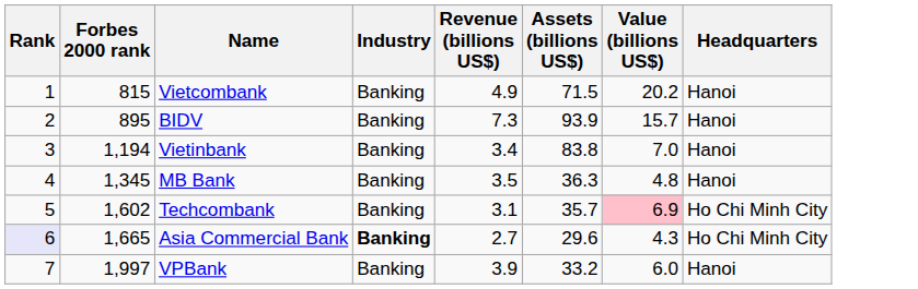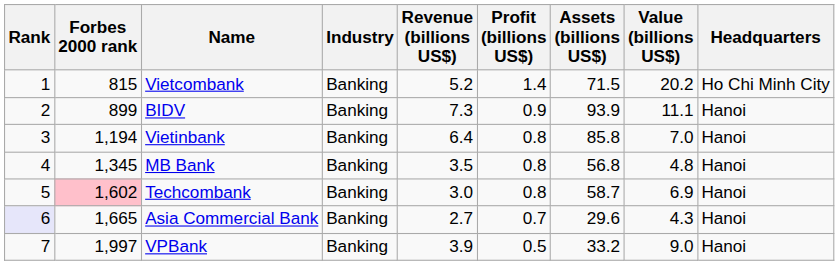 <table class="wikitable sortable" style="text-align:right;">
 <tr>
 <th align="center">Rank</th>
 <th align="center">Forbes <br>2000 rank</th>
 <th align="center">Name</th>
 <th align="center">Industry</th>
 <th align="center">Revenue<br>(billions <br>US$)</th>
+<th align="center">Profit<br>(billions <br>US$)</th>
 <th align="center">Assets<br>(billions <br>US$)</th>
 <th align="center">Value<br>(billions <br>US$)</th>
 <th align="center">Headquarters</th>
 </tr>
 <tr>
 <td>1</td>
 <td>815</td>
 <td align="left"><a href='#'>Vietcombank</a></td>
 <td align="left">Banking</td>
-<td>4.9</td>
+<td>5.2</td>
+<td>1.4</td>
 <td>71.5</td>
 <td>20.2</td>
-<td align="left">Hanoi</td>
+<td align="left">Ho Chi Minh City</td>
 </tr>
 <tr>
 <td>2</td>
-<td>895</td>
+<td>899</td>
 <td align="left"><a href='#'>BIDV</a></td>
 <td align="left">Banking</td>
 <td>7.3</td>
+<td>0.9</td>
 <td>93.9</td>
-<td>15.7</td>
+<td>11.1</td>
 <td align="left">Hanoi</td>
 </tr>
 <tr>
 <td>3</td>
 <td>1,194</td>
 <td align="left"><a href='#'>Vietinbank</a></td>
 <td align="left">Banking</td>
-<td>3.4</td>
-<td>83.8</td>
+<td>6.4</td>
+<td>0.8</td>
+<td>85.8</td>
 <td>7.0</td>
 <td align="left">Hanoi</td>
 </tr>
 <tr>
 <td>4</td>
 <td>1,345</td>
 <td align="left"><a href='#'>MB Bank</a></td>
 <td align="left">Banking</td>
 <td>3.5</td>
-<td>36.3</td>
+<td>0.8</td>
+<td>56.8</td>
 <td>4.8</td>
 <td align="left">Hanoi</td>
 </tr>
 <tr>
 <td>5</td>
-<td>1,602</td>
+<td style="background: pink;">1,602</td>
 <td align="left"><a href='#'>Techcombank</a></td>
 <td align="left">Banking</td>
-<td>3.1</td>
-<td>35.7</td>
-<td style="background: pink;">6.9</td>
-<td align="left">Ho Chi Minh City</td>
+<td>3.0</td>
+<td>0.8</td>
+<td>58.7</td>
+<td>6.9</td>
+<td align="left">Hanoi</td>
 </tr>
 <tr>
 <td style="background: lavender;">6</td>
 <td>1,665</td>
 <td align="left"><a href='#'>Asia Commercial Bank</a></td>
-<td align="left"><strong>Banking</strong></td>
+<td align="left">Banking</td>
 <td>2.7</td>
+<td>0.7</td>
 <td>29.6</td>
 <td>4.3</td>
-<td align="left">Ho Chi Minh City</td>
+<td align="left">Hanoi</td>
 </tr>
 <tr>
 <td>7</td>
 <td>1,997</td>
 <td align="left"><a href='#'>VPBank</a></td>
 <td align="left">Banking</td>
 <td>3.9</td>
+<td>0.5</td>
 <td>33.2</td>
-<td>6.0</td>
+<td>9.0</td>
 <td align="left">Hanoi</td>
 </tr>
 </table>
